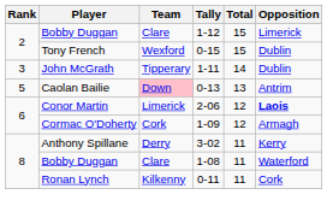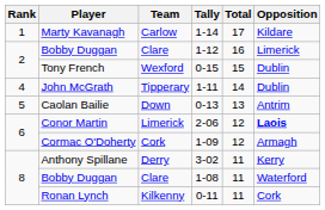 <table class="wikitable">
 <tr>
 <th>Rank</th>
 <th>Player</th>
 <th>Team</th>
 <th>Tally</th>
 <th>Total</th>
 <th>Opposition</th>
 </tr>
 <tr>
+<td rowspan=1 align=center>1</td>
+<td><a href='#'>Marty Kavanagh</a></td>
+<td><a href='#'>Carlow</a></td>
+<td align=center>1-14</td>
+<td align=center>17</td>
+<td><a href='#'>Kildare</a></td>
+</tr>
+<tr>
 <td rowspan=2 align=center>2</td>
 <td><a href='#'>Bobby Duggan</a></td>
 <td><a href='#'>Clare</a></td>
 <td align=center>1-12</td>
-<td align=center>15</td>
+<td align=center>16</td>
 <td><a href='#'>Limerick</a></td>
 </tr>
 <tr>
 <td>Tony French</td>
 <td><a href='#'>Wexford</a></td>
 <td align=center>0-15</td>
 <td align=center>15</td>
 <td><a href='#'>Dublin</a></td>
 </tr>
 <tr>
-<td rowspan=1 align=center>3</td>
+<td rowspan=1 align=center>4</td>
 <td><a href='#'>John McGrath</a></td>
 <td><a href='#'>Tipperary</a></td>
 <td align=center>1-11</td>
 <td align=center>14</td>
 <td><a href='#'>Dublin</a></td>
 </tr>
 <tr>
 <td rowspan=1 align=center>5</td>
 <td>Caolan Bailie</td>
-<td style="background: pink;"><a href='#'>Down</a></td>
+<td><a href='#'>Down</a></td>
 <td align=center>0-13</td>
 <td align=center>13</td>
 <td><a href='#'>Antrim</a></td>
 </tr>
 <tr>
 <td rowspan=2 align=center>6</td>
 <td><a href='#'>Conor Martin</a></td>
 <td><a href='#'>Limerick</a></td>
 <td align=center>2-06</td>
 <td align=center>12</td>
 <td><strong><a href='#'>Laois</a></strong></td>
 </tr>
 <tr>
 <td><a href='#'>Cormac O'Doherty</a></td>
 <td><a href='#'>Cork</a></td>
 <td align=center>1-09</td>
 <td align=center>12</td>
 <td><a href='#'>Armagh</a></td>
 </tr>
 <tr>
 <td rowspan=3 align=center>8</td>
 <td>Anthony Spillane</td>
 <td><a href='#'>Derry</a></td>
 <td align=center>3-02</td>
 <td align=center>11</td>
 <td><a href='#'>Kerry</a></td>
 </tr>
 <tr>
 <td><a href='#'>Bobby Duggan</a></td>
 <td><a href='#'>Clare</a></td>
 <td align=center>1-08</td>
 <td align=center>11</td>
 <td><a href='#'>Waterford</a></td>
 </tr>
 <tr>
 <td><a href='#'>Ronan Lynch</a></td>
 <td><a href='#'>Kilkenny</a></td>
 <td align=center>0-11</td>
 <td align=center>11</td>
 <td><a href='#'>Cork</a></td>
 </tr>
 </table>
